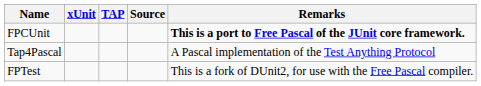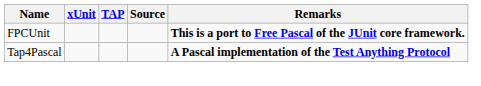 <table class="wikitable sortable">
 <tr>
 <th>Name</th>
 <th><a href='#'>xUnit</a></th>
 <th><a href='#'>TAP</a></th>
 <th>Source</th>
 <th>Remarks</th>
 </tr>
 <tr>
 <td>FPCUnit</td>
 <td></td>
 <td></td>
 <td></td>
 <td><strong>This is a port to <a href='#'>Free Pascal</a> of the <a href='#'>JUnit</a> core framework.</strong></td>
 </tr>
 <tr>
 <td>Tap4Pascal</td>
 <td></td>
 <td></td>
 <td></td>
-<td>A Pascal implementation of the <a href='#'>Test Anything Protocol</a></td>
-</tr>
-<tr>
-<td>FPTest</td>
-<td></td>
-<td></td>
-<td></td>
-<td>This is a fork of DUnit2, for use with the <a href='#'>Free Pascal</a> compiler.</td>
+<td><strong>A Pascal implementation of the <a href='#'>Test Anything Protocol</a></strong></td>
 </tr>
 </table>
